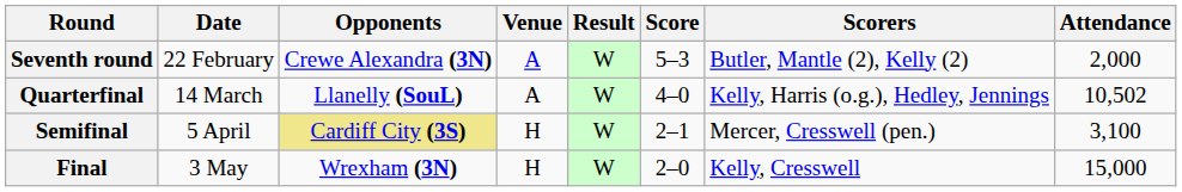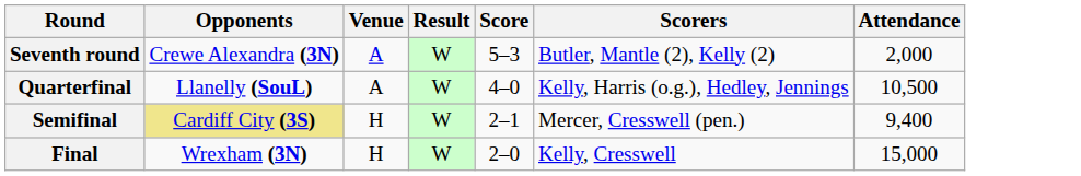 <table class="wikitable" style="text-align:center">
 <tr>
 <th>Round</th>
-<th>Date</th>
 <th>Opponents</th>
 <th>Venue</th>
 <th>Result</th>
 <th>Score</th>
 <th>Scorers</th>
 <th>Attendance</th>
 </tr>
 <tr>
 <th>Seventh round</th>
-<td>22 February</td>
 <td><a href='#'>Crewe Alexandra</a> <strong>(<a href='#'>3N</a>)</strong></td>
 <td><a href='#'>A</a></td>
 <td style="background-color:#CCFFCC">W</td>
 <td>5–3</td>
 <td align="left"><a href='#'>Butler</a>, <a href='#'>Mantle</a> (2), <a href='#'>Kelly</a> (2)</td>
 <td>2,000</td>
 </tr>
 <tr>
 <th>Quarterfinal</th>
-<td>14 March</td>
 <td><a href='#'>Llanelly</a> <strong>(<a href='#'>SouL</a>)</strong></td>
 <td>A</td>
 <td style="background-color:#CCFFCC">W</td>
 <td>4–0</td>
 <td align="left"><a href='#'>Kelly</a>, Harris (o.g.), <a href='#'>Hedley</a>, <a href='#'>Jennings</a></td>
-<td>10,502</td>
+<td>10,500</td>
 </tr>
 <tr>
 <th>Semifinal</th>
-<td>5 April</td>
 <td style="background: khaki;"><a href='#'>Cardiff City</a> <strong>(<a href='#'>3S</a>)</strong></td>
 <td>H</td>
 <td style="background-color:#CCFFCC">W</td>
 <td>2–1</td>
 <td align="left">Mercer, <a href='#'>Cresswell</a> (pen.)</td>
-<td>3,100</td>
+<td>9,400</td>
 </tr>
 <tr>
 <th>Final</th>
-<td>3 May</td>
 <td><a href='#'>Wrexham</a> <strong>(<a href='#'>3N</a>)</strong></td>
 <td>H</td>
 <td style="background-color:#CCFFCC">W</td>
 <td>2–0</td>
 <td align="left"><a href='#'>Kelly</a>, <a href='#'>Cresswell</a></td>
 <td>15,000</td>
 </tr>
 </table>
